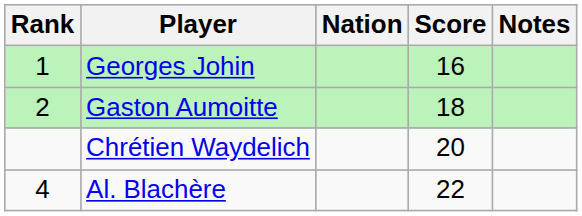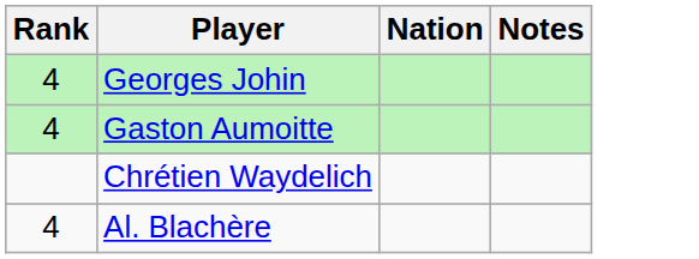 <table class="wikitable sortable" style="text-align:center">
 <tr>
 <th>Rank</th>
 <th>Player</th>
 <th>Nation</th>
-<th>Score</th>
 <th>Notes</th>
 </tr>
 <tr bgcolor=bbf3bb>
-<td>1</td>
+<td>4</td>
 <td align=left><a href='#'>Georges Johin</a></td>
 <td align=left></td>
-<td>16</td>
 <td></td>
 </tr>
 <tr bgcolor=bbf3bb>
-<td>2</td>
+<td>4</td>
 <td align=left><a href='#'>Gaston Aumoitte</a></td>
 <td align=left></td>
-<td>18</td>
 <td></td>
 </tr>
 <tr>
 <td></td>
 <td align=left><a href='#'>Chrétien Waydelich</a></td>
 <td align=left></td>
-<td>20</td>
 <td></td>
 </tr>
 <tr>
 <td>4</td>
 <td align=left><a href='#'>Al. Blachère</a></td>
 <td align=left></td>
-<td>22</td>
 <td></td>
 </tr>
 </table>
